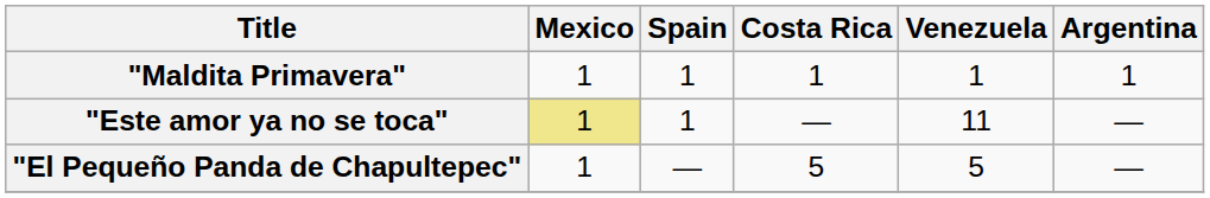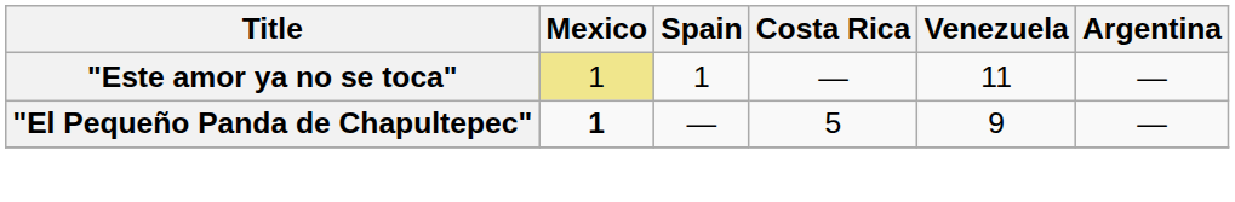 <table class="wikitable plainrowheaders" style="text-align:center;" border="1">
 <tr>
 <th>Title</th>
 <th>Mexico</th>
 <th>Spain</th>
 <th>Costa Rica</th>
 <th>Venezuela</th>
 <th>Argentina</th>
-</tr>
-<tr>
-<th scope="row">"Maldita Primavera"</th>
-<td>1</td>
-<td>1</td>
-<td>1</td>
-<td>1</td>
-<td>1</td>
 </tr>
 <tr>
 <th scope="row">"Este amor ya no se toca"</th>
 <td style="background: khaki;">1</td>
 <td>1</td>
 <td>—</td>
 <td>11</td>
 <td>—</td>
 </tr>
 <tr>
 <th scope="row">"El Pequeño Panda de Chapultepec"</th>
-<td>1</td>
+<td><strong>1</strong></td>
 <td>—</td>
 <td>5</td>
-<td>5</td>
+<td>9</td>
 <td>—</td>
 </tr>
 <tr>
 </tr>
 </table>
